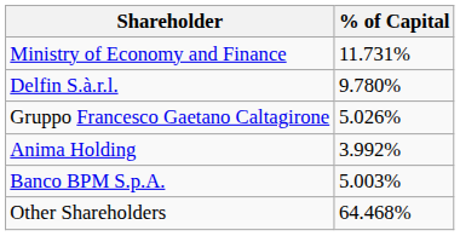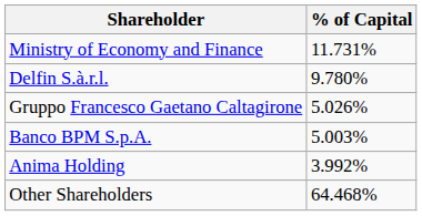 <table class="wikitable">
 <tr>
 <th>Shareholder</th>
 <th>% of Capital</th>
 </tr>
 <tr>
 <td><a href='#'>Ministry of Economy and Finance</a></td>
 <td>11.731%</td>
 </tr>
 <tr>
 <td><a href='#'>Delfin S.à.r.l.</a></td>
 <td>9.780%</td>
 </tr>
 <tr>
 <td>Gruppo <a href='#'>Francesco Gaetano Caltagirone</a></td>
 <td>5.026%</td>
 </tr>
 <tr>
+<td><a href='#'>Banco BPM S.p.A.</a></td>
+<td>5.003%</td>
+</tr>
+<tr>
 <td><a href='#'>Anima Holding</a></td>
 <td>3.992%</td>
-</tr>
-<tr>
-<td><a href='#'>Banco BPM S.p.A.</a></td>
-<td>5.003%</td>
 </tr>
 <tr>
 <td>Other Shareholders</td>
 <td>64.468%</td>
 </tr>
 </table>
